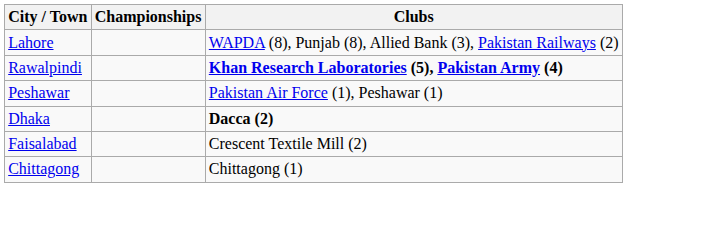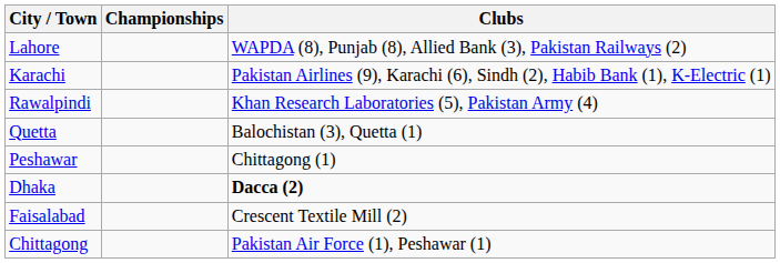 <table class="wikitable">
 <tr>
 <th>City / Town</th>
 <th>Championships</th>
 <th>Clubs</th>
 </tr>
 <tr>
 <td><a href='#'>Lahore</a></td>
 <td></td>
 <td><a href='#'>WAPDA</a> (8), Punjab (8), Allied Bank (3), <a href='#'>Pakistan Railways</a> (2)</td>
 </tr>
 <tr>
+<td><a href='#'>Karachi</a></td>
+<td></td>
+<td><a href='#'>Pakistan Airlines</a> (9), Karachi (6), Sindh (2), <a href='#'>Habib Bank</a> (1), <a href='#'>K-Electric</a> (1)</td>
+</tr>
+<tr>
 <td><a href='#'>Rawalpindi</a></td>
 <td></td>
-<td><strong><a href='#'>Khan Research Laboratories</a> (5), <a href='#'>Pakistan Army</a> (4)</strong></td>
+<td><a href='#'>Khan Research Laboratories</a> (5), <a href='#'>Pakistan Army</a> (4)</td>
+</tr>
+<tr>
+<td><a href='#'>Quetta</a></td>
+<td></td>
+<td>Balochistan (3), Quetta (1)</td>
 </tr>
 <tr>
 <td><a href='#'>Peshawar</a></td>
 <td></td>
-<td><a href='#'>Pakistan Air Force</a> (1), Peshawar (1)</td>
+<td>Chittagong (1)</td>
 </tr>
 <tr>
 <td><a href='#'>Dhaka</a></td>
 <td></td>
 <td><strong>Dacca (2)</strong></td>
 </tr>
 <tr>
 <td><a href='#'>Faisalabad</a></td>
 <td></td>
 <td>Crescent Textile Mill (2)</td>
 </tr>
 <tr>
 <td><a href='#'>Chittagong</a></td>
 <td></td>
-<td>Chittagong (1)</td>
+<td><a href='#'>Pakistan Air Force</a> (1), Peshawar (1)</td>
 </tr>
 </table>
